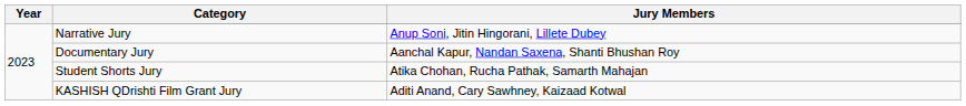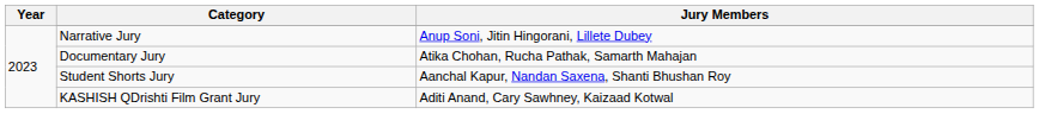 <table class="wikitable sortable" style="width:100%">
 <tr>
 <th width="5%">Year</th>
 <th width="*">Category</th>
 <th width="60%">Jury Members</th>
 </tr>
 <tr>
 <td rowspan="6">2023<br></td>
 </tr>
 <tr>
 <td>Narrative Jury</td>
 <td><a href='#'>Anup Soni</a>, Jitin Hingorani, <a href='#'>Lillete Dubey</a></td>
 </tr>
 <tr>
 <td>Documentary Jury</td>
-<td>Aanchal Kapur, <a href='#'>Nandan Saxena</a>, Shanti Bhushan Roy</td>
+<td>Atika Chohan, Rucha Pathak, Samarth Mahajan</td>
 </tr>
 <tr>
 <td>Student Shorts Jury</td>
-<td>Atika Chohan, Rucha Pathak, Samarth Mahajan</td>
+<td>Aanchal Kapur, <a href='#'>Nandan Saxena</a>, Shanti Bhushan Roy</td>
 </tr>
 <tr>
 <td>KASHISH QDrishti Film Grant Jury</td>
 <td>Aditi Anand, Cary Sawhney, Kaizaad Kotwal</td>
 </tr>
 </table>
